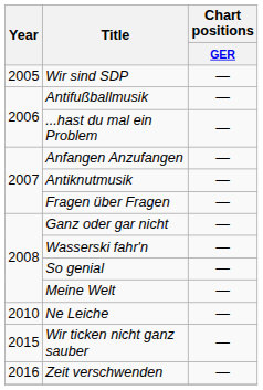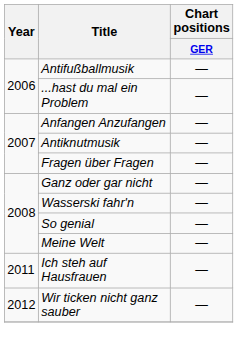 <table class="wikitable">
 <tr>
 <th width="10" rowspan="2">Year</th>
 <th width="160" rowspan="2">Title</th>
 <th colspan="1">Chart positions</th>
 </tr>
 <tr>
 <th align="center" width="40"><small><a href='#'>GER</a><br></small></th>
-</tr>
-<tr>
-<td>2005</td>
-<td><em>Wir sind SDP</em></td>
-<td align="center">—</td>
 </tr>
 <tr>
 <td rowspan="2">2006</td>
 <td><em>Antifußballmusik</em></td>
 <td align="center">—</td>
 </tr>
 <tr>
 <td><em>...hast du mal ein Problem</em></td>
 <td align="center">—</td>
 </tr>
 <tr>
 <td rowspan="3">2007</td>
 <td><em>Anfangen Anzufangen</em></td>
 <td align="center">—</td>
 </tr>
 <tr>
 <td><em>Antiknutmusik</em></td>
 <td align="center">—</td>
 </tr>
 <tr>
 <td><em>Fragen über Fragen</em></td>
 <td align="center">—</td>
 </tr>
 <tr>
 <td rowspan="4">2008</td>
 <td><em>Ganz oder gar nicht</em></td>
 <td align="center">—</td>
 </tr>
 <tr>
 <td><em>Wasserski fahr'n</em></td>
 <td align="center">—</td>
 </tr>
 <tr>
 <td><em>So genial</em></td>
 <td align="center">—</td>
 </tr>
 <tr>
 <td><em>Meine Welt</em></td>
 <td align="center">—</td>
 </tr>
 <tr>
-<td>2010</td>
-<td><em>Ne Leiche</em></td>
+<td>2011</td>
+<td><em>Ich steh auf Hausfrauen</em></td>
 <td align="center">—</td>
 </tr>
 <tr>
-<td>2015</td>
+<td>2012</td>
 <td><em>Wir ticken nicht ganz sauber</em></td>
-<td align="center">—</td>
-</tr>
-<tr>
-<td>2016</td>
-<td><em>Zeit verschwenden</em></td>
 <td align="center">—</td>
 </tr>
 <tr>
 </tr>
 </table>
